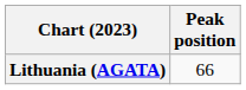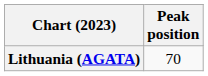 <table class="wikitable plainrowheaders" style="text-align:center">
 <tr>
 <th scope="col">Chart (2023)</th>
 <th scope="col">Peak<br>position</th>
 </tr>
 <tr>
 <th scope="row">Lithuania (<a href='#'>AGATA</a>)</th>
-<td>66</td>
+<td>70</td>
 </tr>
 </table>
